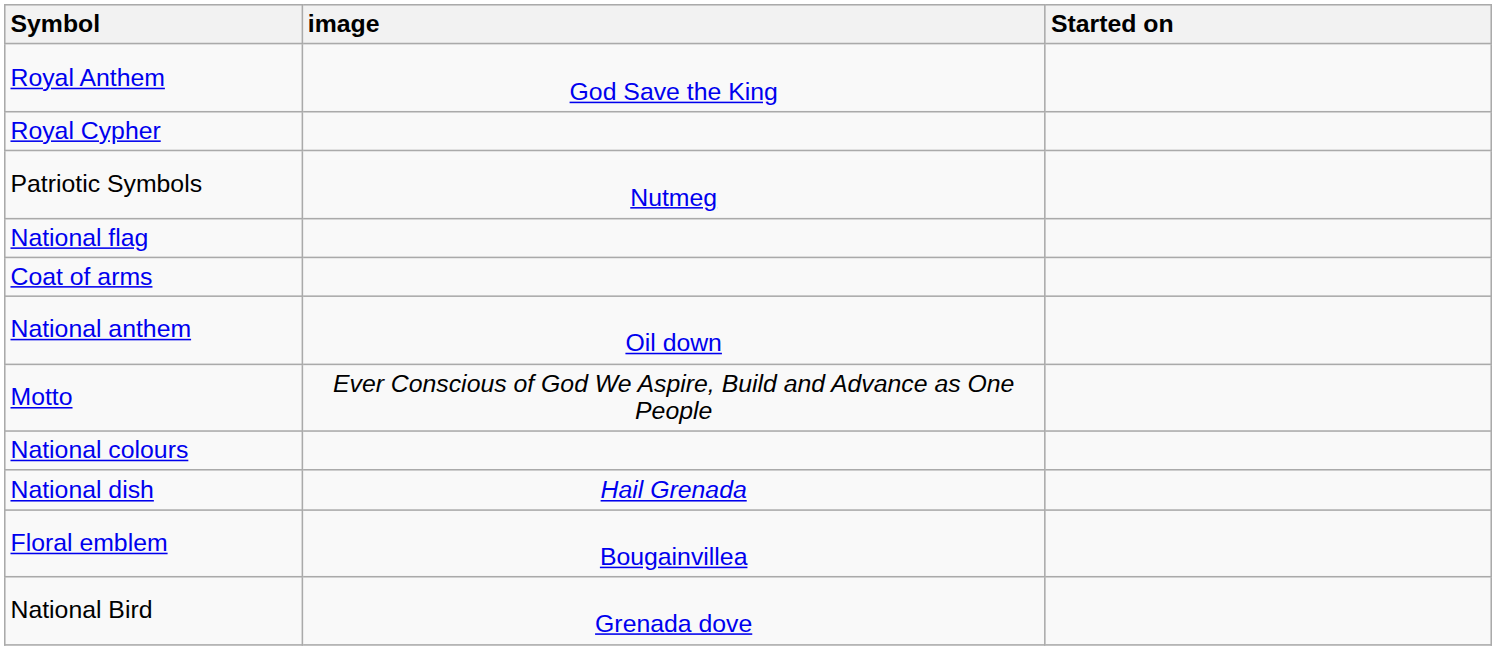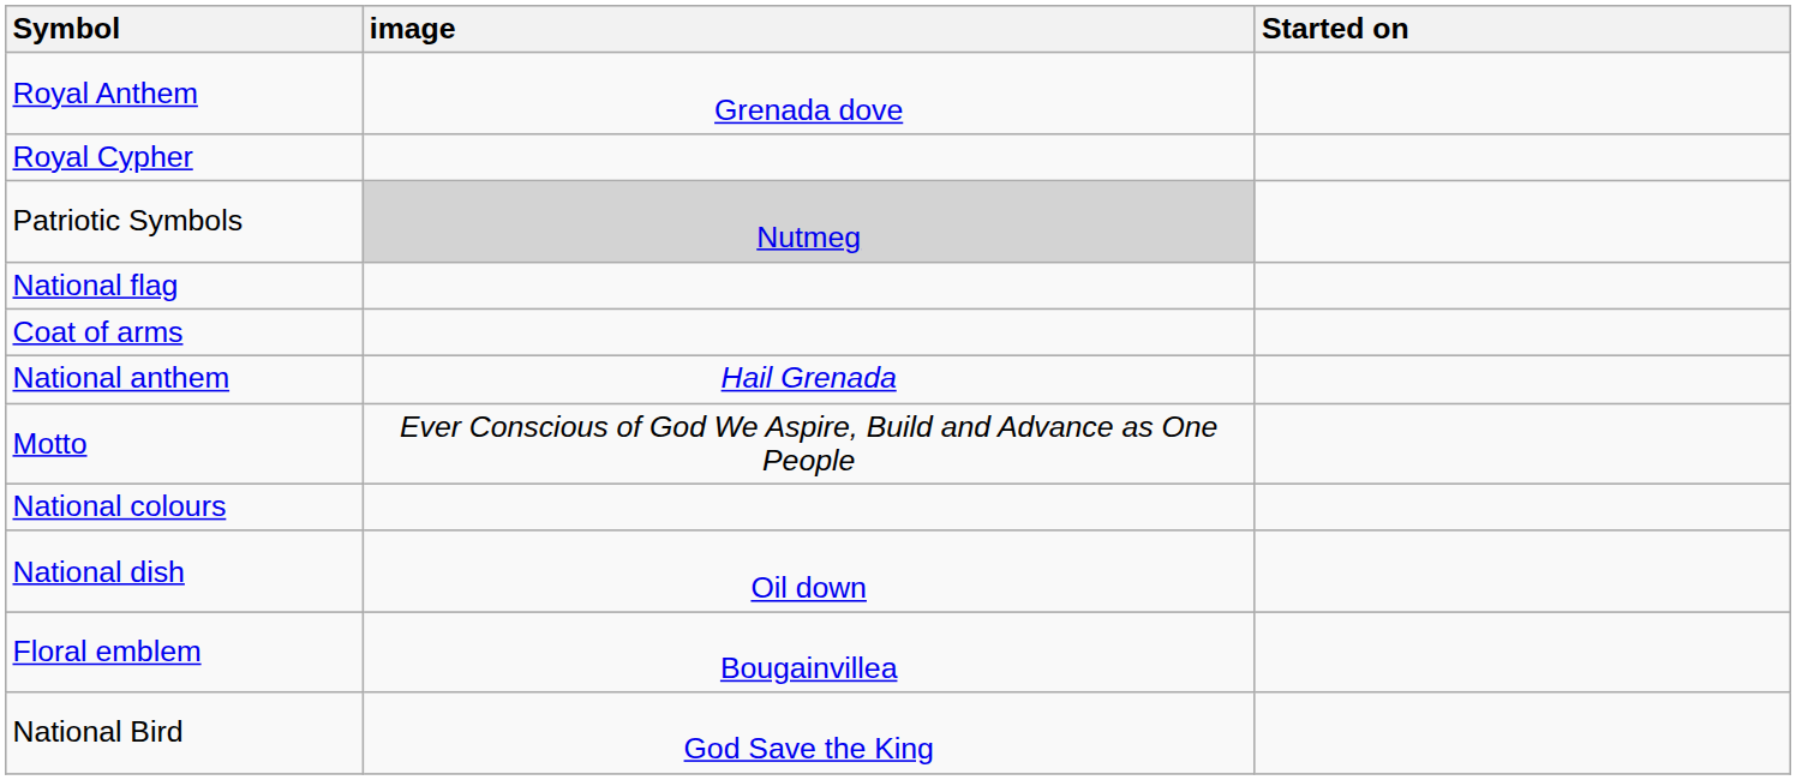 <table class="wikitable" style="width:60em;">
 <tr style="background:#efefef;">
 <th style="width:20%; text-align:left;">Symbol</th>
 <th style="width:50%; text-align:left;">image</th>
 <th style="width:30%; text-align:left;">Started on</th>
 </tr>
 <tr>
 <td><a href='#'>Royal Anthem</a></td>
-<td style="text-align:center;"><br><a href='#'>God Save the King</a></td>
+<td style="text-align:center;"><br><a href='#'>Grenada dove</a></td>
 <td></td>
 </tr>
 <tr>
 <td><a href='#'>Royal Cypher</a></td>
 <td style="text-align:center;"></td>
 <td></td>
 </tr>
 <tr>
 <td>Patriotic Symbols</td>
-<td style="text-align:center;"><br><a href='#'>Nutmeg</a></td>
+<td style="background: lightgrey; text-align:center;"><br><a href='#'>Nutmeg</a></td>
 <td></td>
 </tr>
 <tr>
 <td><a href='#'>National flag</a></td>
 <td style="text-align:center;"></td>
 <td></td>
 </tr>
 <tr>
 <td><a href='#'>Coat of arms</a></td>
 <td style="text-align:center;"></td>
 <td></td>
 </tr>
 <tr>
 <td><a href='#'>National anthem</a></td>
-<td style="text-align:center;"><br><a href='#'>Oil down</a></td>
+<td style="text-align:center;"><em><a href='#'>Hail Grenada</a></em></td>
 <td></td>
 </tr>
 <tr>
 <td><a href='#'>Motto</a></td>
 <td style="text-align:center;"><em>Ever Conscious of God We Aspire, Build and Advance as One People</em></td>
 <td></td>
 </tr>
 <tr>
 <td><a href='#'>National colours</a></td>
 <td style="text-align:center;"></td>
 <td></td>
 </tr>
 <tr>
 <td><a href='#'>National dish</a></td>
-<td style="text-align:center;"><em><a href='#'>Hail Grenada</a></em></td>
+<td style="text-align:center;"><br><a href='#'>Oil down</a></td>
 <td></td>
 </tr>
 <tr>
 <td><a href='#'>Floral emblem</a></td>
 <td style="text-align:center;"><br><a href='#'>Bougainvillea</a></td>
 <td></td>
 </tr>
 <tr>
 <td>National Bird</td>
-<td style="text-align:center;"><br><a href='#'>Grenada dove</a></td>
+<td style="text-align:center;"><br><a href='#'>God Save the King</a></td>
 <td></td>
 </tr>
 </table>
